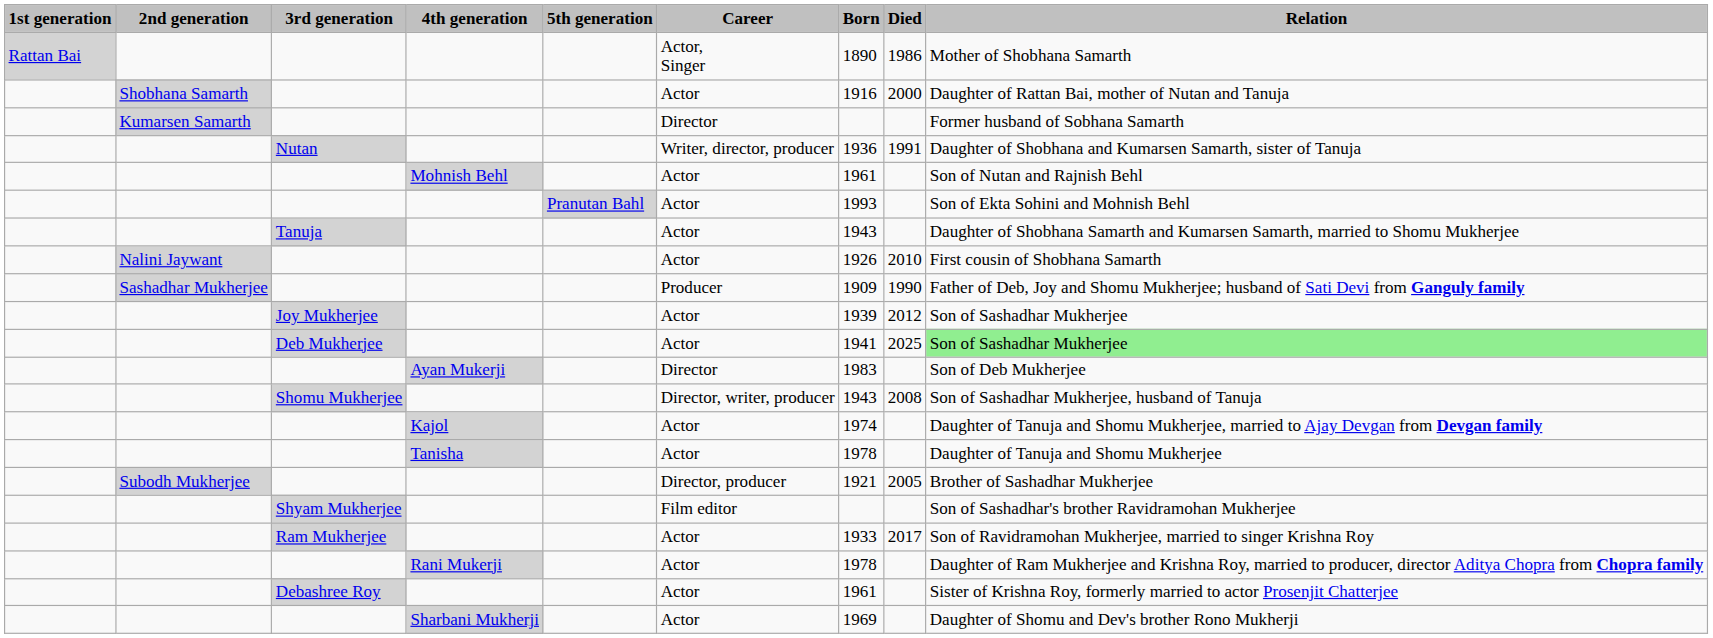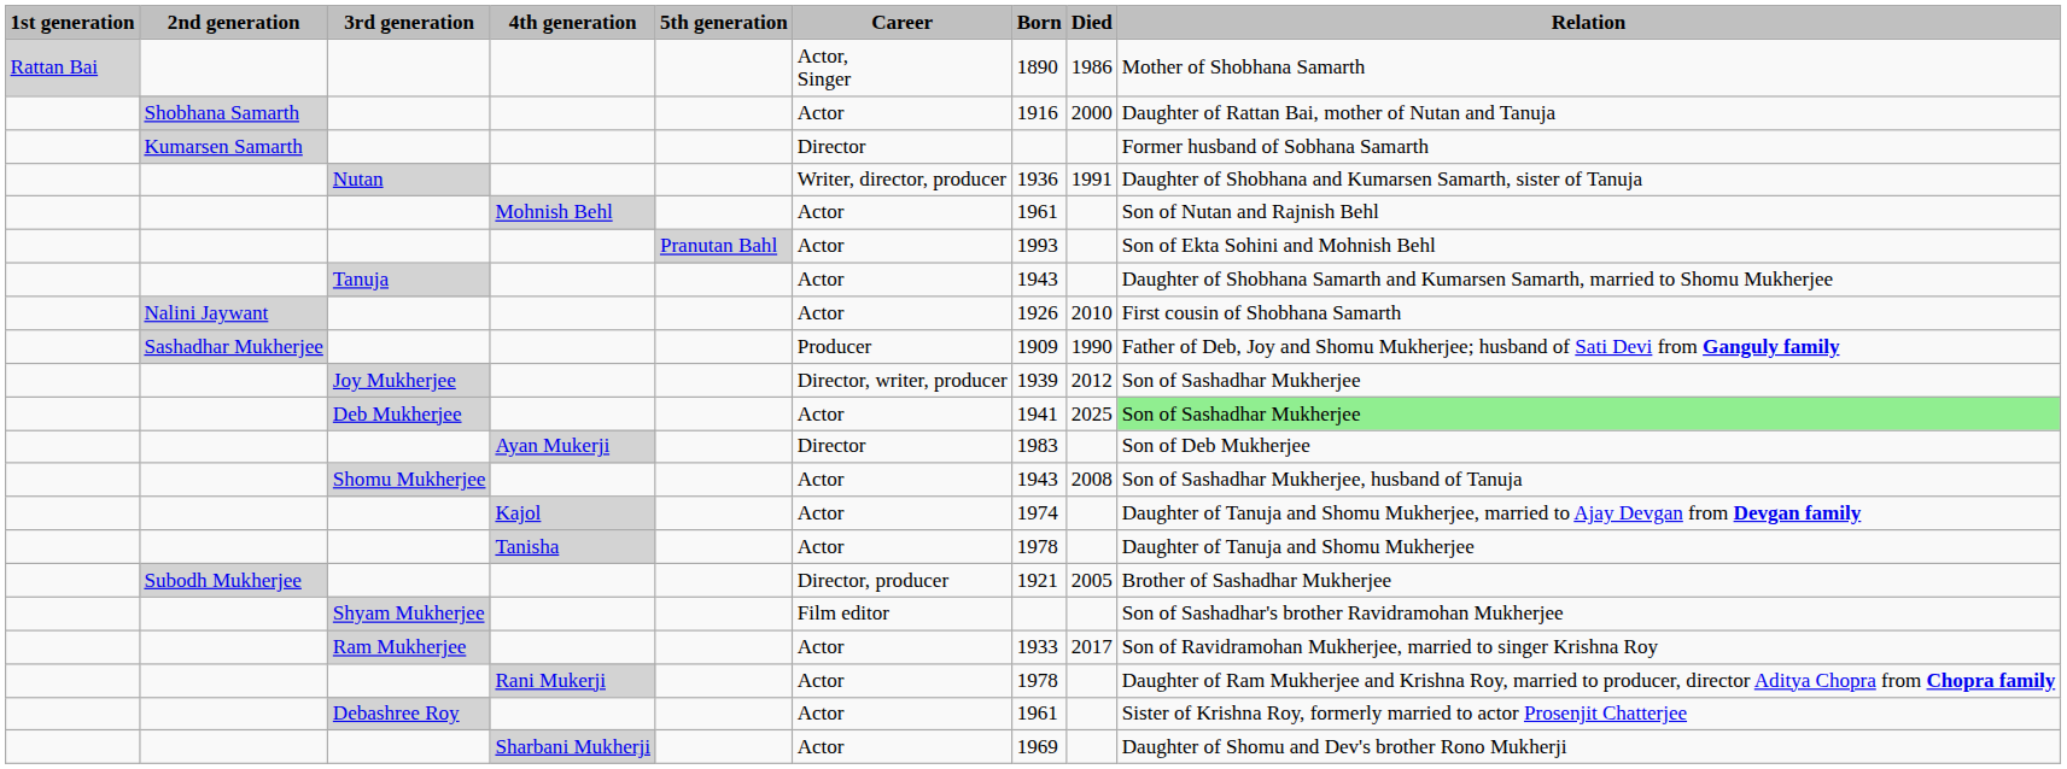 <table class="wikitable sortable collapsible"  style="font-size:92%">
 <tr>
 <th style="background:silver;">1st generation</th>
 <th style="background:silver;">2nd generation</th>
 <th style="background:silver;">3rd generation</th>
 <th style="background:silver;">4th generation</th>
 <th style="background:silver;">5th generation</th>
 <th style="background:silver;">Career</th>
 <th style="background:silver;">Born</th>
 <th style="background:silver;">Died</th>
 <th style="background:silver;">Relation</th>
 </tr>
 <tr>
 <td style="background: #D3D3D3;"><a href='#'>Rattan Bai</a></td>
 <td></td>
 <td></td>
 <td></td>
 <td></td>
 <td>Actor,<br>Singer</td>
 <td>1890</td>
 <td>1986</td>
 <td>Mother of Shobhana Samarth</td>
 </tr>
 <tr>
 <td></td>
 <td style="background: #D3D3D3;"><a href='#'>Shobhana Samarth</a></td>
 <td></td>
 <td></td>
 <td></td>
 <td>Actor</td>
 <td>1916</td>
 <td>2000</td>
 <td>Daughter of Rattan Bai, mother of Nutan and Tanuja</td>
 </tr>
 <tr>
 <td></td>
 <td style="background: #D3D3D3;"><a href='#'>Kumarsen Samarth</a></td>
 <td></td>
 <td></td>
 <td></td>
 <td>Director</td>
 <td></td>
 <td></td>
 <td>Former husband of Sobhana Samarth</td>
 </tr>
 <tr>
 <td></td>
 <td></td>
 <td style="background: #D3D3D3;"><a href='#'>Nutan</a></td>
 <td></td>
 <td></td>
 <td>Writer, director, producer</td>
 <td>1936</td>
 <td>1991</td>
 <td>Daughter of Shobhana and Kumarsen Samarth, sister of Tanuja</td>
 </tr>
 <tr>
 <td></td>
 <td></td>
 <td></td>
 <td style="background: #D3D3D3;"><a href='#'>Mohnish Behl</a></td>
 <td></td>
 <td>Actor</td>
 <td>1961</td>
 <td></td>
 <td>Son of Nutan and Rajnish Behl</td>
 </tr>
 <tr>
 <td></td>
 <td></td>
 <td></td>
 <td></td>
 <td style="background: #D3D3D3;"><a href='#'>Pranutan Bahl</a></td>
 <td>Actor</td>
 <td>1993</td>
 <td></td>
 <td>Son of Ekta Sohini and Mohnish Behl</td>
 </tr>
 <tr>
 <td></td>
 <td></td>
 <td style="background: #D3D3D3;"><a href='#'>Tanuja</a></td>
 <td></td>
 <td></td>
 <td>Actor</td>
 <td>1943</td>
 <td></td>
 <td>Daughter of Shobhana Samarth and Kumarsen Samarth, married to Shomu Mukherjee</td>
 </tr>
 <tr>
 <td></td>
 <td style="background: #D3D3D3;"><a href='#'>Nalini Jaywant</a></td>
 <td></td>
 <td></td>
 <td></td>
 <td>Actor</td>
 <td>1926</td>
 <td>2010</td>
 <td>First cousin of Shobhana Samarth</td>
 </tr>
 <tr>
 <td></td>
 <td style="background: #D3D3D3;"><a href='#'>Sashadhar Mukherjee</a></td>
 <td></td>
 <td></td>
 <td></td>
 <td>Producer</td>
 <td>1909</td>
 <td>1990</td>
 <td>Father of Deb, Joy and Shomu Mukherjee; husband of <a href='#'>Sati Devi</a> from <strong><a href='#'>Ganguly family</a></strong></td>
 </tr>
 <tr>
 <td></td>
 <td></td>
 <td style="background: #D3D3D3;"><a href='#'>Joy Mukherjee</a></td>
 <td></td>
 <td></td>
-<td>Actor</td>
+<td>Director, writer, producer</td>
 <td>1939</td>
 <td>2012</td>
 <td>Son of Sashadhar Mukherjee</td>
 </tr>
 <tr>
 <td></td>
 <td></td>
 <td style="background: #D3D3D3;"><a href='#'>Deb Mukherjee</a></td>
 <td></td>
 <td></td>
 <td>Actor</td>
 <td>1941</td>
 <td>2025</td>
 <td style="background: lightgreen;">Son of Sashadhar Mukherjee</td>
 </tr>
 <tr>
 <td></td>
 <td></td>
 <td></td>
 <td style="background: #D3D3D3;"><a href='#'>Ayan Mukerji</a></td>
 <td></td>
 <td>Director</td>
 <td>1983</td>
 <td></td>
 <td>Son of Deb Mukherjee</td>
 </tr>
 <tr>
 <td></td>
 <td></td>
 <td style="background: #D3D3D3;"><a href='#'>Shomu Mukherjee</a></td>
 <td></td>
 <td></td>
-<td>Director, writer, producer</td>
+<td>Actor</td>
 <td>1943</td>
 <td>2008</td>
 <td>Son of Sashadhar Mukherjee, husband of Tanuja</td>
 </tr>
 <tr>
 <td></td>
 <td></td>
 <td></td>
 <td style="background: #D3D3D3;"><a href='#'>Kajol</a></td>
 <td></td>
 <td>Actor</td>
 <td>1974</td>
 <td></td>
 <td>Daughter of Tanuja and Shomu Mukherjee, married to <a href='#'>Ajay Devgan</a> from <strong><a href='#'>Devgan family</a></strong></td>
 </tr>
 <tr>
 <td></td>
 <td></td>
 <td></td>
 <td style="background: #D3D3D3;"><a href='#'>Tanisha</a></td>
 <td></td>
 <td>Actor</td>
 <td>1978</td>
 <td></td>
 <td>Daughter of Tanuja and Shomu Mukherjee</td>
 </tr>
 <tr>
 <td></td>
 <td style="background: #D3D3D3;"><a href='#'>Subodh Mukherjee</a></td>
 <td></td>
 <td></td>
 <td></td>
 <td>Director, producer</td>
 <td>1921</td>
 <td>2005</td>
 <td>Brother of Sashadhar Mukherjee</td>
 </tr>
 <tr>
 <td></td>
 <td></td>
 <td style="background: #D3D3D3;"><a href='#'>Shyam Mukherjee</a></td>
 <td></td>
 <td></td>
 <td>Film editor</td>
 <td></td>
 <td></td>
 <td>Son of Sashadhar's brother Ravidramohan Mukherjee</td>
 </tr>
 <tr>
 <td></td>
 <td></td>
 <td style="background: #D3D3D3;"><a href='#'>Ram Mukherjee</a></td>
 <td></td>
 <td></td>
 <td>Actor</td>
 <td>1933</td>
 <td>2017</td>
 <td>Son of Ravidramohan Mukherjee, married to singer Krishna Roy</td>
 </tr>
 <tr>
 <td></td>
 <td></td>
 <td></td>
 <td style="background: #D3D3D3;"><a href='#'>Rani Mukerji</a></td>
 <td></td>
 <td>Actor</td>
 <td>1978</td>
 <td></td>
 <td>Daughter of Ram Mukherjee and Krishna Roy, married to producer, director <a href='#'>Aditya Chopra</a> from <strong><a href='#'>Chopra family</a></strong></td>
 </tr>
 <tr>
 <td></td>
 <td></td>
 <td style="background: #D3D3D3;"><a href='#'>Debashree Roy</a></td>
 <td></td>
 <td></td>
 <td>Actor</td>
 <td>1961</td>
 <td></td>
 <td>Sister of Krishna Roy, formerly married to actor <a href='#'>Prosenjit Chatterjee</a></td>
 </tr>
 <tr>
 <td></td>
 <td></td>
 <td></td>
 <td style="background: #D3D3D3;"><a href='#'>Sharbani Mukherji</a></td>
 <td></td>
 <td>Actor</td>
 <td>1969</td>
 <td></td>
 <td>Daughter of Shomu and Dev's brother Rono Mukherji</td>
 </tr>
 </table>
